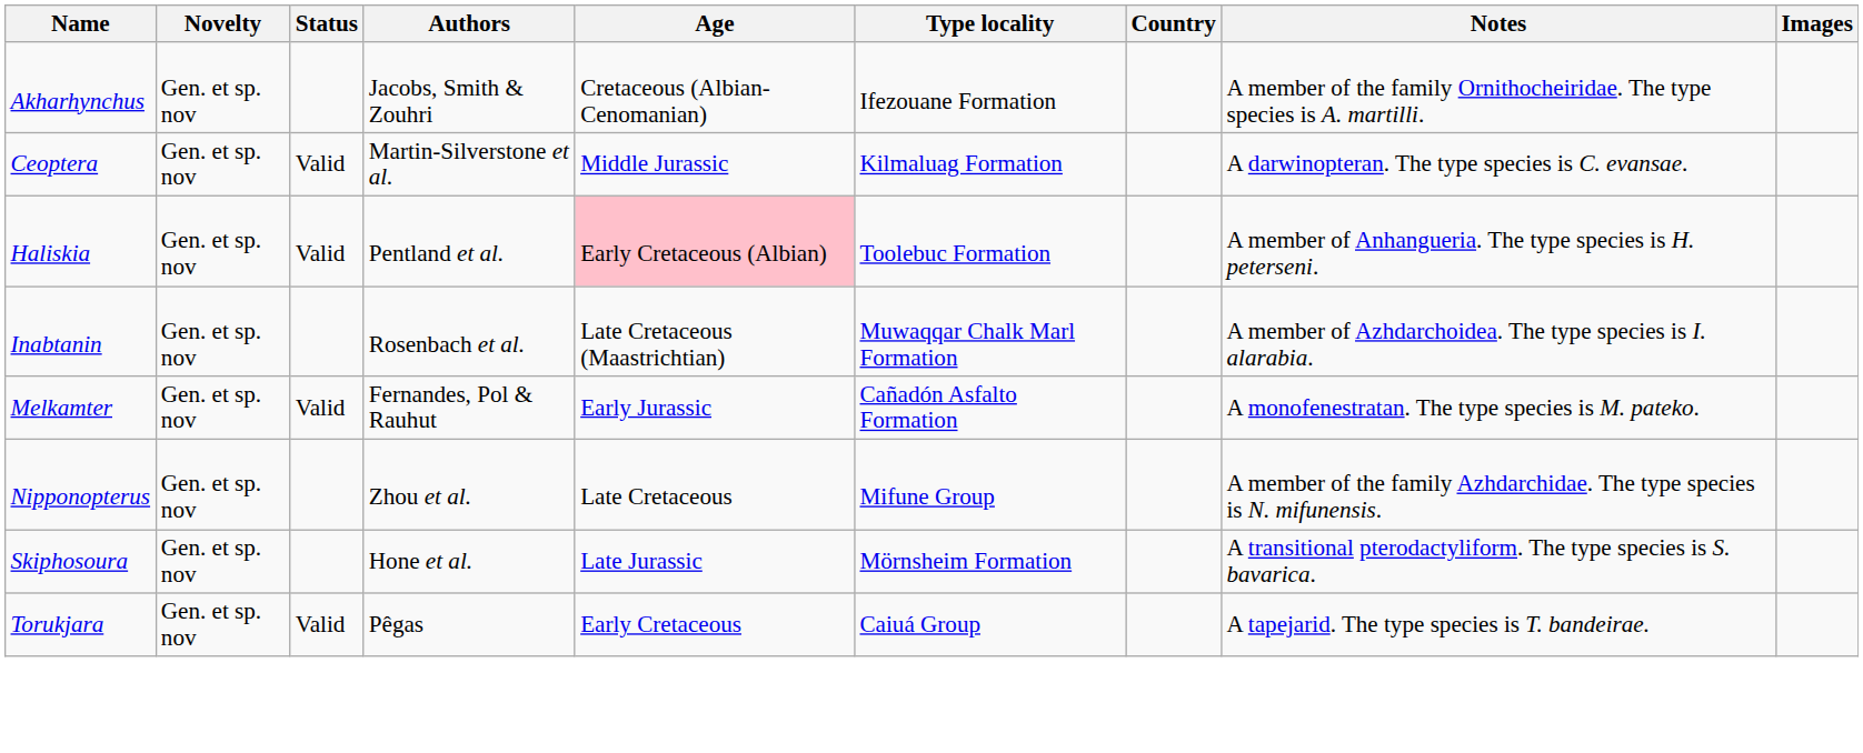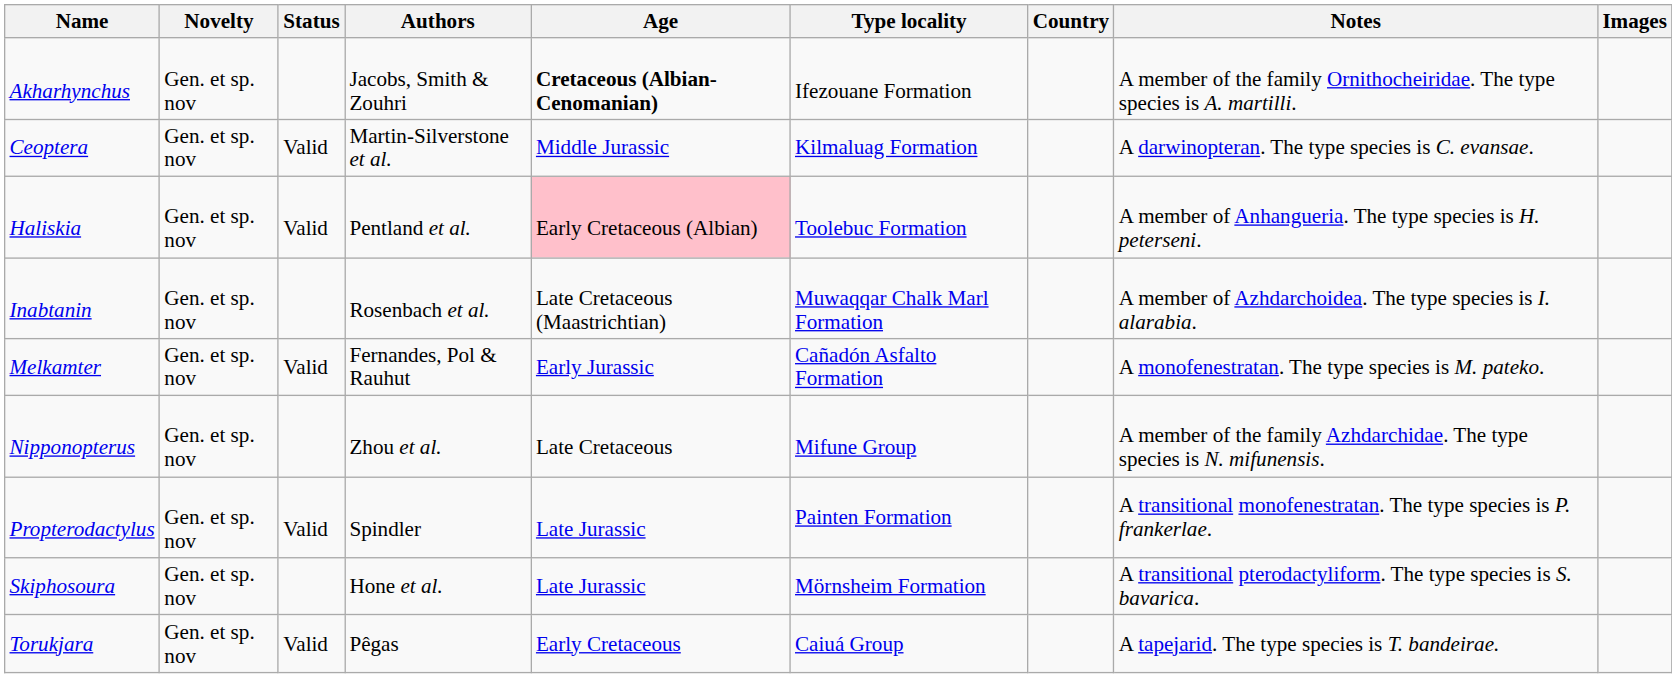 <table class="wikitable sortable" width="100%" align="center">
 <tr>
 <th>Name</th>
 <th>Novelty</th>
 <th>Status</th>
 <th>Authors</th>
 <th>Age</th>
 <th>Type locality</th>
 <th>Country</th>
 <th>Notes</th>
 <th>Images</th>
 </tr>
 <tr>
 <td><br><em><a href='#'>Akharhynchus</a></em></td>
 <td><br>Gen. et sp. nov</td>
 <td></td>
 <td><br>Jacobs, Smith & Zouhri</td>
-<td><br>Cretaceous (Albian-Cenomanian)</td>
+<td><strong><br>Cretaceous (Albian-Cenomanian)</strong></td>
 <td><br>Ifezouane Formation</td>
 <td><br></td>
 <td><br>A member of the family <a href='#'>Ornithocheiridae</a>. The type species is <em>A. martilli</em>.</td>
 <td></td>
 </tr>
 <tr>
 <td><em><a href='#'>Ceoptera</a></em></td>
 <td>Gen. et sp. nov</td>
 <td>Valid</td>
 <td>Martin-Silverstone <em>et al.</em></td>
 <td><a href='#'>Middle Jurassic</a></td>
 <td><a href='#'>Kilmaluag Formation</a></td>
 <td></td>
 <td>A <a href='#'>darwinopteran</a>. The type species is <em>C. evansae</em>.</td>
 <td></td>
 </tr>
 <tr>
 <td><br><em><a href='#'>Haliskia</a></em></td>
 <td><br>Gen. et sp. nov</td>
 <td><br>Valid</td>
 <td><br>Pentland <em>et al.</em></td>
 <td style="background: pink;"><br>Early Cretaceous (Albian)</td>
 <td><br><a href='#'>Toolebuc Formation</a></td>
 <td><br></td>
 <td><br>A member of <a href='#'>Anhangueria</a>. The type species is <em>H. peterseni</em>.</td>
 <td></td>
 </tr>
 <tr>
 <td><br><em><a href='#'>Inabtanin</a></em></td>
 <td><br>Gen. et sp. nov</td>
 <td></td>
 <td><br>Rosenbach <em>et al.</em></td>
 <td><br>Late Cretaceous (Maastrichtian)</td>
 <td><br><a href='#'>Muwaqqar Chalk Marl Formation</a></td>
 <td><br></td>
 <td><br>A member of <a href='#'>Azhdarchoidea</a>. The type species is <em>I. alarabia</em>.</td>
 <td></td>
 </tr>
 <tr>
 <td><em><a href='#'>Melkamter</a></em></td>
 <td>Gen. et sp. nov</td>
 <td>Valid</td>
 <td>Fernandes, Pol & Rauhut</td>
 <td><a href='#'>Early Jurassic</a></td>
 <td><a href='#'>Cañadón Asfalto Formation</a></td>
 <td></td>
 <td>A <a href='#'>monofenestratan</a>. The type species is <em>M. pateko</em>.</td>
 <td></td>
 </tr>
 <tr>
 <td><br><em><a href='#'>Nipponopterus</a></em></td>
 <td><br>Gen. et sp. nov</td>
 <td></td>
 <td><br>Zhou <em>et al.</em></td>
 <td><br>Late Cretaceous</td>
 <td><br><a href='#'>Mifune Group</a></td>
 <td><br></td>
 <td><br>A member of the family <a href='#'>Azhdarchidae</a>. The type species is <em>N. mifunensis</em>.</td>
 <td></td>
 </tr>
 <tr>
+<td><br><em><a href='#'>Propterodactylus</a></em></td>
+<td><br>Gen. et sp. nov</td>
+<td><br>Valid</td>
+<td><br>Spindler</td>
+<td><br><a href='#'>Late Jurassic</a></td>
+<td><a href='#'>Painten Formation</a></td>
+<td></td>
+<td>A <a href='#'>transitional</a> <a href='#'>monofenestratan</a>. The type species is <em>P. frankerlae</em>.</td>
+<td><br></td>
+</tr>
+<tr>
 <td><em><a href='#'>Skiphosoura</a></em></td>
 <td>Gen. et sp. nov</td>
 <td></td>
 <td>Hone <em>et al.</em></td>
 <td><a href='#'>Late Jurassic</a></td>
 <td><a href='#'>Mörnsheim Formation</a></td>
 <td></td>
 <td>A <a href='#'>transitional</a> <a href='#'>pterodactyliform</a>. The type species is <em>S. bavarica</em>.</td>
 <td></td>
 </tr>
 <tr>
 <td><em><a href='#'>Torukjara</a></em></td>
 <td>Gen. et sp. nov</td>
 <td>Valid</td>
 <td>Pêgas</td>
 <td><a href='#'>Early Cretaceous</a></td>
 <td><a href='#'>Caiuá Group</a></td>
 <td></td>
 <td>A <a href='#'>tapejarid</a>. The type species is <em>T. bandeirae.</em></td>
 <td></td>
 </tr>
 </table>
